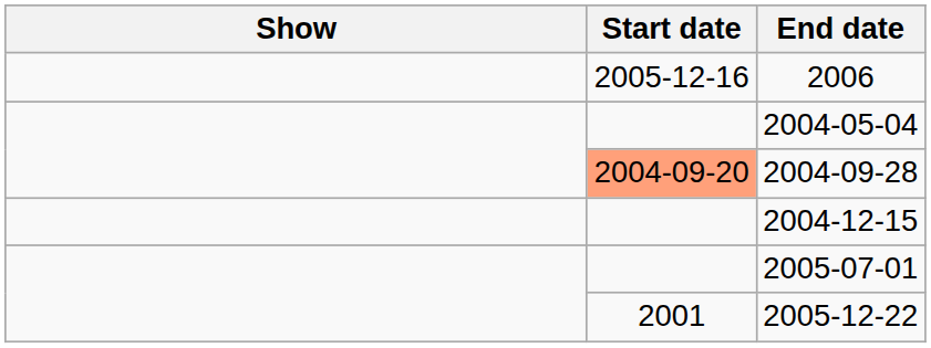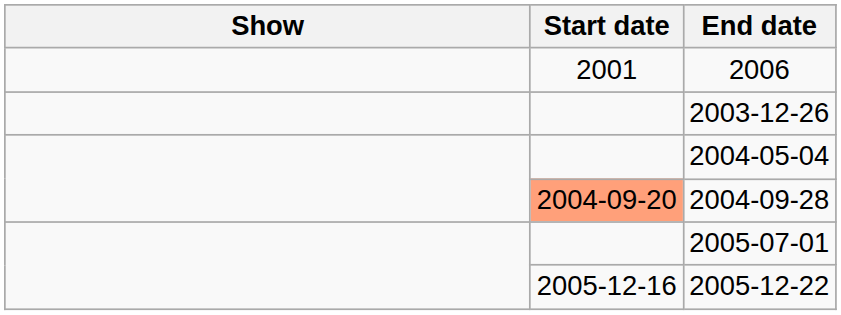 <table class="wikitable" style="text-align:center;">
 <tr>
 <th width=300>Show</th>
 <th>Start date</th>
 <th>End date</th>
 </tr>
 <tr>
 <td></td>
-<td>2005-12-16</td>
+<td>2001</td>
 <td style="text-align:center;">2006</td>
+</tr>
+<tr>
+<td></td>
+<td></td>
+<td>2003-12-26</td>
 </tr>
 <tr>
 <td rowspan="2"></td>
 <td></td>
 <td>2004-05-04</td>
 </tr>
 <tr>
 <td style="background: lightsalmon;">2004-09-20</td>
 <td>2004-09-28</td>
 </tr>
 <tr>
-<td></td>
-<td></td>
-<td>2004-12-15</td>
-</tr>
-<tr>
 <td rowspan="2"></td>
 <td></td>
 <td>2005-07-01</td>
 </tr>
 <tr>
-<td>2001</td>
+<td>2005-12-16</td>
 <td>2005-12-22</td>
 </tr>
 </table>
